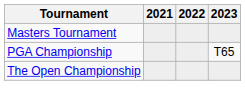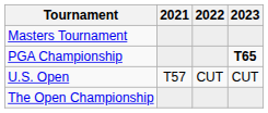 <table class="wikitable" style="font-size:95%;text-align:center;">
 <tr>
 <th>Tournament</th>
 <th>2021</th>
 <th>2022</th>
 <th>2023</th>
 </tr>
 <tr>
 <td align=left><a href='#'>Masters Tournament</a></td>
 <td style="background:#eeeeee;"></td>
 <td style="background:#eeeeee;"></td>
 <td style="background:#eeeeee;"></td>
 </tr>
 <tr>
 <td align=left><a href='#'>PGA Championship</a></td>
 <td style="background:#eeeeee;"></td>
 <td style="background:#eeeeee;"></td>
-<td>T65</td>
+<td><strong>T65</strong></td>
+</tr>
+<tr>
+<td align=left><a href='#'>U.S. Open</a></td>
+<td>T57</td>
+<td>CUT</td>
+<td>CUT</td>
 </tr>
 <tr>
 <td align=left><a href='#'>The Open Championship</a></td>
 <td style="background:#eeeeee;"></td>
 <td style="background:#eeeeee;"></td>
 <td style="background:#eeeeee;"></td>
 </tr>
 </table>
